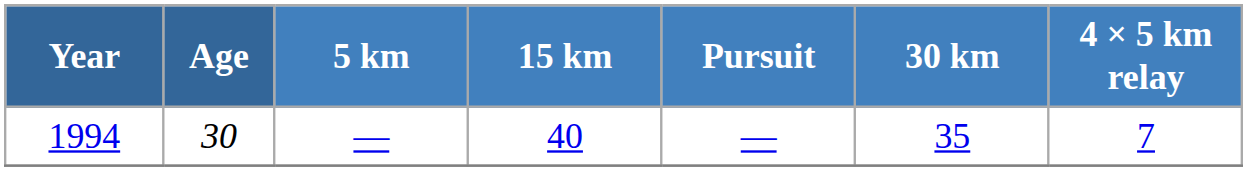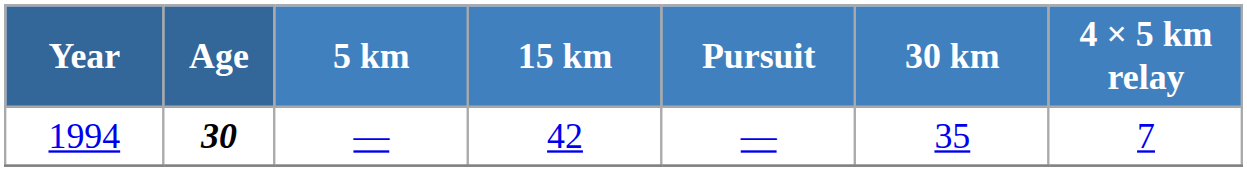 <table class="wikitable" style="font-size:95%; text-align:center; border:grey solid 1px; border-collapse:collapse; background:#ffffff;">
 <tr>
 <th style="background-color:#369; color:white; width:60px;"> Year </th>
 <th style="background-color:#369; color:white; width:40px;"> Age </th>
 <th style="background-color:#4180be; color:white; width:75px;"> 5 km </th>
 <th style="background-color:#4180be; color:white; width:75px;"> 15 km </th>
 <th style="background-color:#4180be; color:white; width:75px;"> Pursuit </th>
 <th style="background-color:#4180be; color:white; width:75px;"> 30 km </th>
 <th style="background-color:#4180be; color:white; width:75px;"> 4 × 5 km <br> relay </th>
 </tr>
 <tr>
 <td><a href='#'>1994</a></td>
-<td><em>30</em></td>
+<td><strong><em>30</em></strong></td>
 <td><a href='#'>—</a></td>
-<td><a href='#'>40</a></td>
+<td><a href='#'>42</a></td>
 <td><a href='#'>—</a></td>
 <td><a href='#'>35</a></td>
 <td><a href='#'>7</a></td>
 </tr>
 <tr>
 </tr>
 </table>
